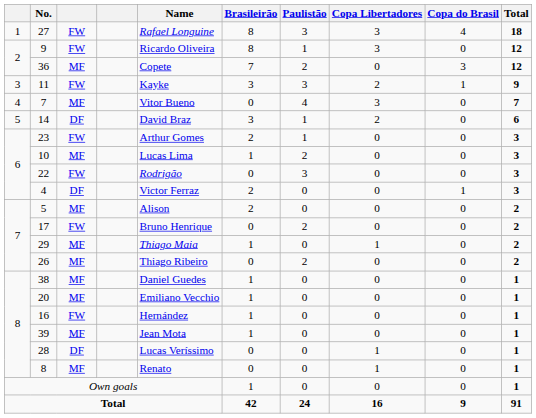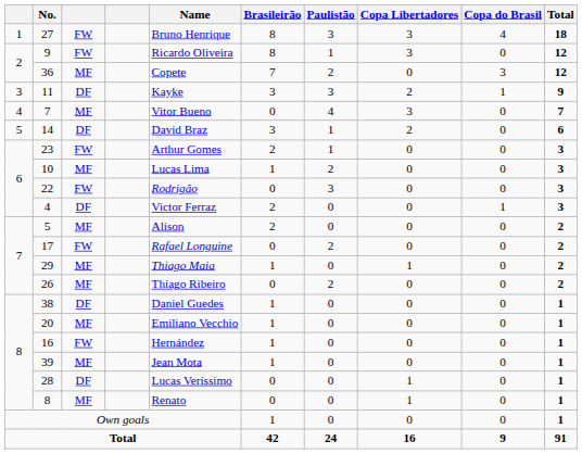 <table class="wikitable sortable" style="text-align:center">
 <tr>
 <th width="30"></th>
 <th width="30">No.</th>
 <th width="50"></th>
 <th width="50"></th>
 <th>Name</th>
 <th><a href='#'>Brasileirão</a></th>
 <th><a href='#'>Paulistão</a></th>
 <th><a href='#'>Copa Libertadores</a></th>
 <th><a href='#'>Copa do Brasil</a></th>
 <th>Total</th>
 </tr>
 <tr>
 <td rowspan=1>1</td>
 <td>27</td>
 <td><a href='#'>FW</a></td>
 <td></td>
-<td align=left><em><a href='#'>Rafael Longuine</a></em></td>
+<td align=left><a href='#'>Bruno Henrique</a></td>
 <td>8</td>
 <td>3</td>
 <td>3</td>
 <td>4</td>
 <td><strong>18</strong></td>
 </tr>
 <tr>
 <td rowspan=2>2</td>
 <td>9</td>
 <td><a href='#'>FW</a></td>
 <td></td>
 <td align=left><a href='#'>Ricardo Oliveira</a></td>
 <td>8</td>
 <td>1</td>
 <td>3</td>
 <td>0</td>
 <td><strong>12</strong></td>
 </tr>
 <tr>
 <td>36</td>
 <td><a href='#'>MF</a></td>
 <td></td>
 <td align=left><a href='#'>Copete</a></td>
 <td>7</td>
 <td>2</td>
 <td>0</td>
 <td>3</td>
 <td><strong>12</strong></td>
 </tr>
 <tr>
 <td rowspan=1>3</td>
 <td>11</td>
-<td><a href='#'>FW</a></td>
+<td><a href='#'>DF</a></td>
 <td></td>
 <td align=left><a href='#'>Kayke</a></td>
 <td>3</td>
 <td>3</td>
 <td>2</td>
 <td>1</td>
 <td><strong>9</strong></td>
 </tr>
 <tr>
 <td rowspan=1>4</td>
 <td>7</td>
 <td><a href='#'>MF</a></td>
 <td></td>
 <td align=left><a href='#'>Vitor Bueno</a></td>
 <td>0</td>
 <td>4</td>
 <td>3</td>
 <td>0</td>
 <td><strong>7</strong></td>
 </tr>
 <tr>
 <td rowspan=1>5</td>
 <td>14</td>
 <td><a href='#'>DF</a></td>
 <td></td>
 <td align=left><a href='#'>David Braz</a></td>
 <td>3</td>
 <td>1</td>
 <td>2</td>
 <td>0</td>
 <td><strong>6</strong></td>
 </tr>
 <tr>
 <td rowspan=4>6</td>
 <td>23</td>
 <td><a href='#'>FW</a></td>
 <td></td>
 <td align=left><a href='#'>Arthur Gomes</a></td>
 <td>2</td>
 <td>1</td>
 <td>0</td>
 <td>0</td>
 <td><strong>3</strong></td>
 </tr>
 <tr>
 <td>10</td>
 <td><a href='#'>MF</a></td>
 <td></td>
 <td align=left><a href='#'>Lucas Lima</a></td>
 <td>1</td>
 <td>2</td>
 <td>0</td>
 <td>0</td>
 <td><strong>3</strong></td>
 </tr>
 <tr>
 <td>22</td>
 <td><a href='#'>FW</a></td>
 <td></td>
 <td align=left><em><a href='#'>Rodrigão</a></em></td>
 <td>0</td>
 <td>3</td>
 <td>0</td>
 <td>0</td>
 <td><strong>3</strong></td>
 </tr>
 <tr>
 <td>4</td>
 <td><a href='#'>DF</a></td>
 <td></td>
 <td align=left><a href='#'>Victor Ferraz</a></td>
 <td>2</td>
 <td>0</td>
 <td>0</td>
 <td>1</td>
 <td><strong>3</strong></td>
 </tr>
 <tr>
 <td rowspan=4>7</td>
 <td>5</td>
 <td><a href='#'>MF</a></td>
 <td></td>
 <td align=left><a href='#'>Alison</a></td>
 <td>2</td>
 <td>0</td>
 <td>0</td>
 <td>0</td>
 <td><strong>2</strong></td>
 </tr>
 <tr>
 <td>17</td>
 <td><a href='#'>FW</a></td>
 <td></td>
-<td align=left><a href='#'>Bruno Henrique</a></td>
+<td align=left><em><a href='#'>Rafael Longuine</a></em></td>
 <td>0</td>
 <td>2</td>
 <td>0</td>
 <td>0</td>
 <td><strong>2</strong></td>
 </tr>
 <tr>
 <td>29</td>
 <td><a href='#'>MF</a></td>
 <td></td>
 <td align=left><em><a href='#'>Thiago Maia</a></em></td>
 <td>1</td>
 <td>0</td>
 <td>1</td>
 <td>0</td>
 <td><strong>2</strong></td>
 </tr>
 <tr>
 <td>26</td>
 <td><a href='#'>MF</a></td>
 <td></td>
 <td align=left><a href='#'>Thiago Ribeiro</a></td>
 <td>0</td>
 <td>2</td>
 <td>0</td>
 <td>0</td>
 <td><strong>2</strong></td>
 </tr>
 <tr>
 <td rowspan=6>8</td>
 <td>38</td>
-<td><a href='#'>MF</a></td>
+<td><a href='#'>DF</a></td>
 <td></td>
 <td align=left><a href='#'>Daniel Guedes</a></td>
 <td>1</td>
 <td>0</td>
 <td>0</td>
 <td>0</td>
 <td><strong>1</strong></td>
 </tr>
 <tr>
 <td>20</td>
 <td><a href='#'>MF</a></td>
 <td></td>
 <td align=left><a href='#'>Emiliano Vecchio</a></td>
 <td>1</td>
 <td>0</td>
 <td>0</td>
 <td>0</td>
 <td><strong>1</strong></td>
 </tr>
 <tr>
 <td>16</td>
 <td><a href='#'>FW</a></td>
 <td></td>
 <td align=left><a href='#'>Hernández</a></td>
 <td>1</td>
 <td>0</td>
 <td>0</td>
 <td>0</td>
 <td><strong>1</strong></td>
 </tr>
 <tr>
 <td>39</td>
 <td><a href='#'>MF</a></td>
 <td></td>
 <td align=left><a href='#'>Jean Mota</a></td>
 <td>1</td>
 <td>0</td>
 <td>0</td>
 <td>0</td>
 <td><strong>1</strong></td>
 </tr>
 <tr>
 <td>28</td>
 <td><a href='#'>DF</a></td>
 <td></td>
 <td align=left><a href='#'>Lucas Veríssimo</a></td>
 <td>0</td>
 <td>0</td>
 <td>1</td>
 <td>0</td>
 <td><strong>1</strong></td>
 </tr>
 <tr>
 <td>8</td>
 <td><a href='#'>MF</a></td>
 <td></td>
 <td align=left><a href='#'>Renato</a></td>
 <td>0</td>
 <td>0</td>
 <td>1</td>
 <td>0</td>
 <td><strong>1</strong></td>
 </tr>
 <tr>
 <td colspan=5><em>Own goals</em></td>
 <td>1</td>
 <td>0</td>
 <td>0</td>
 <td>0</td>
 <td><strong>1</strong></td>
 </tr>
 <tr>
 <td colspan=5><strong>Total</strong></td>
 <td><strong>42</strong></td>
 <td><strong>24</strong></td>
 <td><strong>16</strong></td>
 <td><strong>9</strong></td>
 <td><strong>91</strong></td>
 </tr>
 </table>
